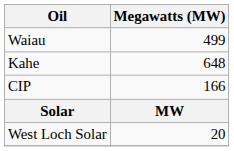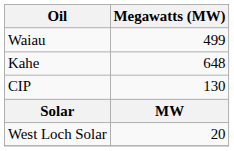 <table class="wikitable">
 <tr>
 <th>Oil</th>
 <th>Megawatts (MW)</th>
 </tr>
 <tr>
 <td>Waiau</td>
 <td align="right">499</td>
 </tr>
 <tr>
 <td>Kahe</td>
 <td align="right">648</td>
 </tr>
 <tr>
 <td>CIP</td>
-<td align="right">166</td>
+<td align="right">130</td>
 </tr>
 <tr>
 <th>Solar</th>
 <th>MW</th>
 </tr>
 <tr>
 <td>West Loch Solar</td>
 <td align="right">20</td>
 </tr>
 <tr>
 </tr>
 </table>
